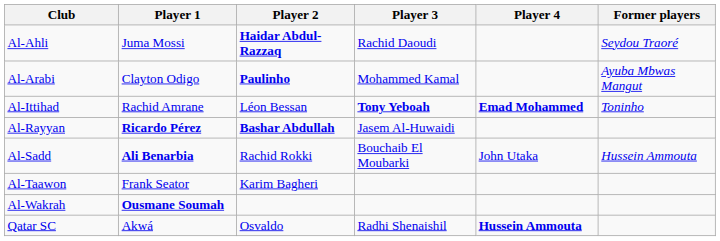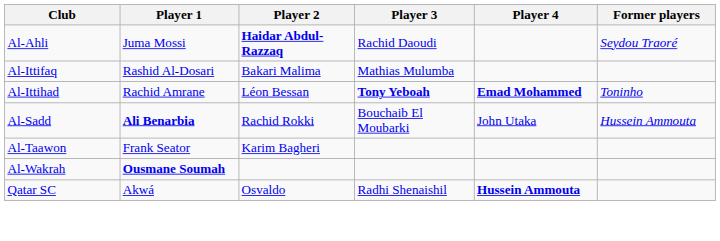 <table class="wikitable">
 <tr>
 <th width="170">Club</th>
 <th width="170">Player 1</th>
 <th width="170">Player 2</th>
 <th width="170">Player 3</th>
 <th width="170">Player 4</th>
 <th width="170">Former players</th>
 </tr>
 <tr>
 <td><a href='#'>Al-Ahli</a></td>
 <td> <a href='#'>Juma Mossi</a></td>
 <td> <strong><a href='#'>Haidar Abdul-Razzaq</a></strong></td>
 <td> <a href='#'>Rachid Daoudi</a></td>
 <td></td>
 <td> <em><a href='#'>Seydou Traoré</a></em></td>
 </tr>
 <tr>
-<td><a href='#'>Al-Arabi</a></td>
-<td> <a href='#'>Clayton Odigo</a></td>
-<td> <strong><a href='#'>Paulinho</a></strong></td>
-<td> <a href='#'>Mohammed Kamal</a></td>
+<td><a href='#'>Al-Ittifaq</a></td>
+<td> <a href='#'>Rashid Al-Dosari</a></td>
+<td> <a href='#'>Bakari Malima</a></td>
+<td> <a href='#'>Mathias Mulumba</a></td>
 <td></td>
-<td> <em><a href='#'>Ayuba Mbwas Mangut</a></em></td>
+<td></td>
 </tr>
 <tr>
 <td><a href='#'>Al-Ittihad</a></td>
 <td> <a href='#'>Rachid Amrane</a></td>
 <td> <a href='#'>Léon Bessan</a></td>
 <td> <strong><a href='#'>Tony Yeboah</a></strong></td>
 <td> <strong><a href='#'>Emad Mohammed</a></strong></td>
 <td> <em><a href='#'>Toninho</a></em></td>
-</tr>
-<tr>
-<td><a href='#'>Al-Rayyan</a></td>
-<td> <strong><a href='#'>Ricardo Pérez</a></strong></td>
-<td> <strong><a href='#'>Bashar Abdullah</a></strong></td>
-<td> <a href='#'>Jasem Al-Huwaidi</a></td>
-<td></td>
-<td></td>
 </tr>
 <tr>
 <td><a href='#'>Al-Sadd</a></td>
 <td> <strong><a href='#'>Ali Benarbia</a></strong></td>
 <td> <a href='#'>Rachid Rokki</a></td>
 <td> <a href='#'>Bouchaib El Moubarki</a></td>
 <td> <a href='#'>John Utaka</a></td>
 <td> <em><a href='#'>Hussein Ammouta</a></em></td>
 </tr>
 <tr>
 <td><a href='#'>Al-Taawon</a></td>
 <td> <a href='#'>Frank Seator</a></td>
 <td> <a href='#'>Karim Bagheri</a></td>
 <td></td>
 <td></td>
 <td></td>
 </tr>
 <tr>
 <td><a href='#'>Al-Wakrah</a></td>
 <td> <strong><a href='#'>Ousmane Soumah</a></strong></td>
 <td></td>
 <td></td>
 <td></td>
 <td></td>
 </tr>
 <tr>
 <td><a href='#'>Qatar SC</a></td>
 <td> <a href='#'>Akwá</a></td>
 <td> <a href='#'>Osvaldo</a></td>
 <td> <a href='#'>Radhi Shenaishil</a></td>
 <td> <strong><a href='#'>Hussein Ammouta</a></strong></td>
 <td></td>
 </tr>
 </table>
